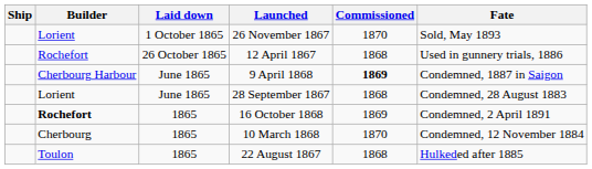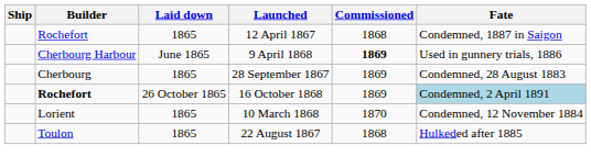 <table class="wikitable plainrowheaders">
 <tr>
 <th scope="col">Ship</th>
 <th scope="col">Builder</th>
 <th scope="col"><a href='#'>Laid down</a></th>
 <th scope="col"><a href='#'>Launched</a></th>
 <th scope="col"><a href='#'>Commissioned</a></th>
 <th scope="col">Fate</th>
 </tr>
 <tr>
 <td scope="row"></td>
-<td><a href='#'>Lorient</a></td>
-<td align=center>1 October 1865</td>
-<td align=center>26 November 1867</td>
-<td align=center>1870</td>
-<td>Sold, May 1893</td>
-</tr>
-<tr>
-<td scope="row"></td>
 <td><a href='#'>Rochefort</a></td>
-<td align=center>26 October 1865</td>
+<td align=center>1865</td>
 <td align=center>12 April 1867</td>
 <td align=center>1868</td>
-<td>Used in gunnery trials, 1886</td>
+<td>Condemned, 1887 in <a href='#'>Saigon</a></td>
 </tr>
 <tr>
 <td></td>
 <td><a href='#'>Cherbourg Harbour</a></td>
 <td align=center>June 1865</td>
 <td align=center>9 April 1868</td>
 <td align=center><strong>1869</strong></td>
-<td>Condemned, 1887 in <a href='#'>Saigon</a></td>
+<td>Used in gunnery trials, 1886</td>
 </tr>
 <tr>
 <td scope="row"></td>
-<td>Lorient</td>
-<td align=center>June 1865</td>
+<td>Cherbourg</td>
+<td align=center>1865</td>
 <td align=center>28 September 1867</td>
-<td align=center>1868</td>
+<td align=center>1869</td>
 <td>Condemned, 28 August 1883</td>
 </tr>
 <tr>
 <td scope="row"></td>
 <td><strong>Rochefort</strong></td>
-<td align=center>1865</td>
+<td align=center>26 October 1865</td>
 <td align=center>16 October 1868</td>
 <td align=center>1869</td>
-<td>Condemned, 2 April 1891</td>
+<td style="background: lightblue;">Condemned, 2 April 1891</td>
 </tr>
 <tr>
 <td scope="row"></td>
-<td>Cherbourg</td>
+<td>Lorient</td>
 <td align=center>1865</td>
 <td align=center>10 March 1868</td>
 <td align=center>1870</td>
 <td>Condemned, 12 November 1884</td>
 </tr>
 <tr>
 <td scope="row"></td>
 <td><a href='#'>Toulon</a></td>
 <td align=center>1865</td>
 <td align=center>22 August 1867</td>
 <td align=center>1868</td>
 <td><a href='#'>Hulked</a>ed after 1885</td>
 </tr>
 </table>
